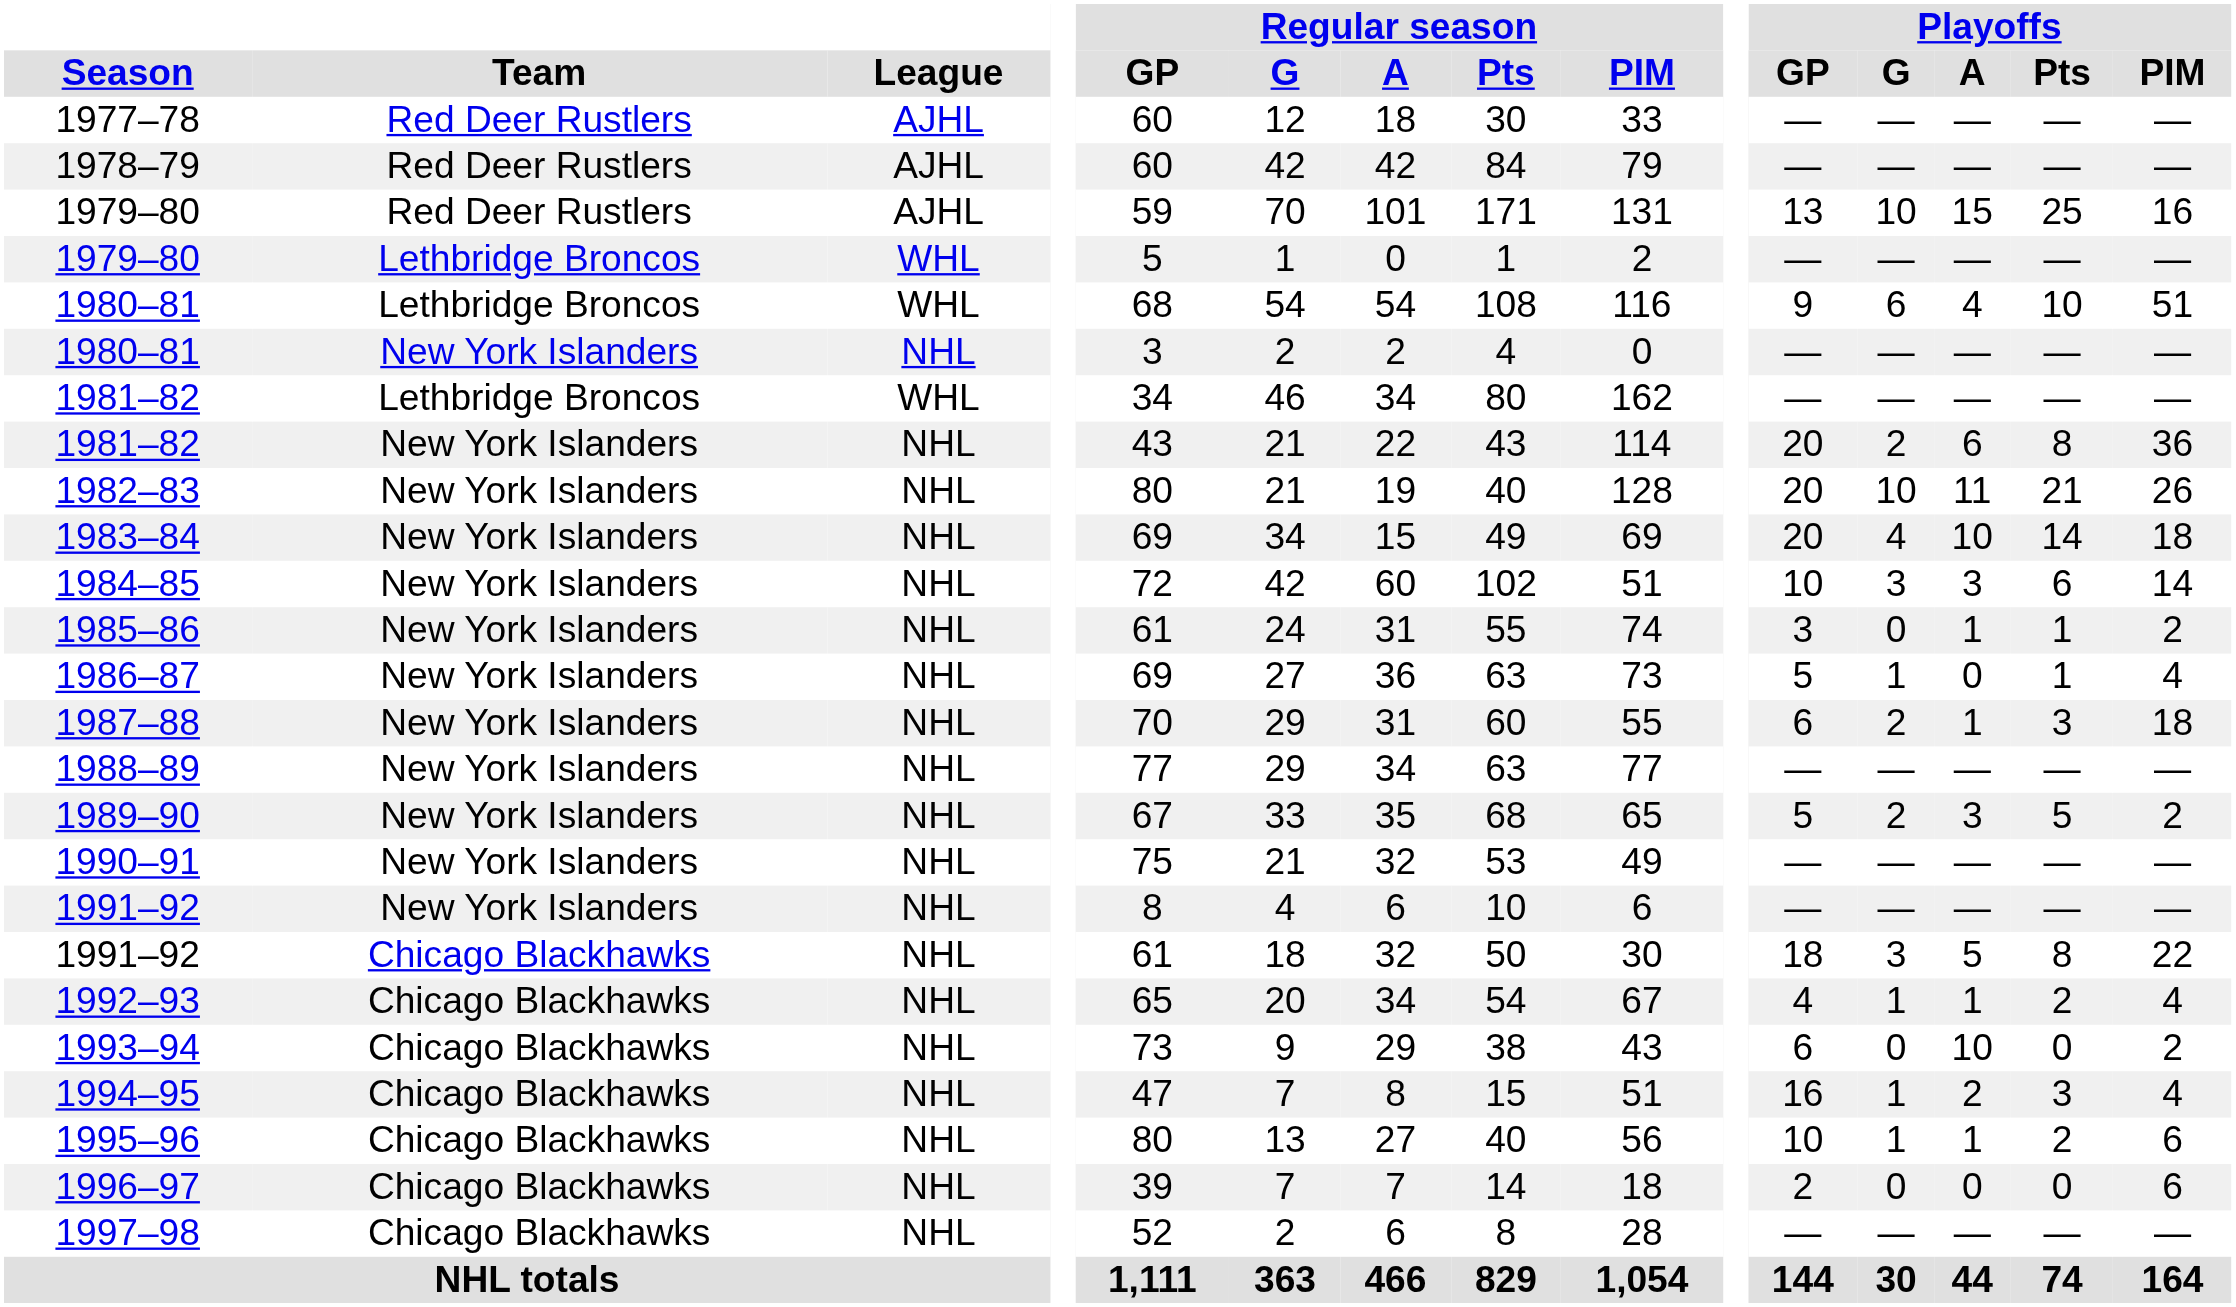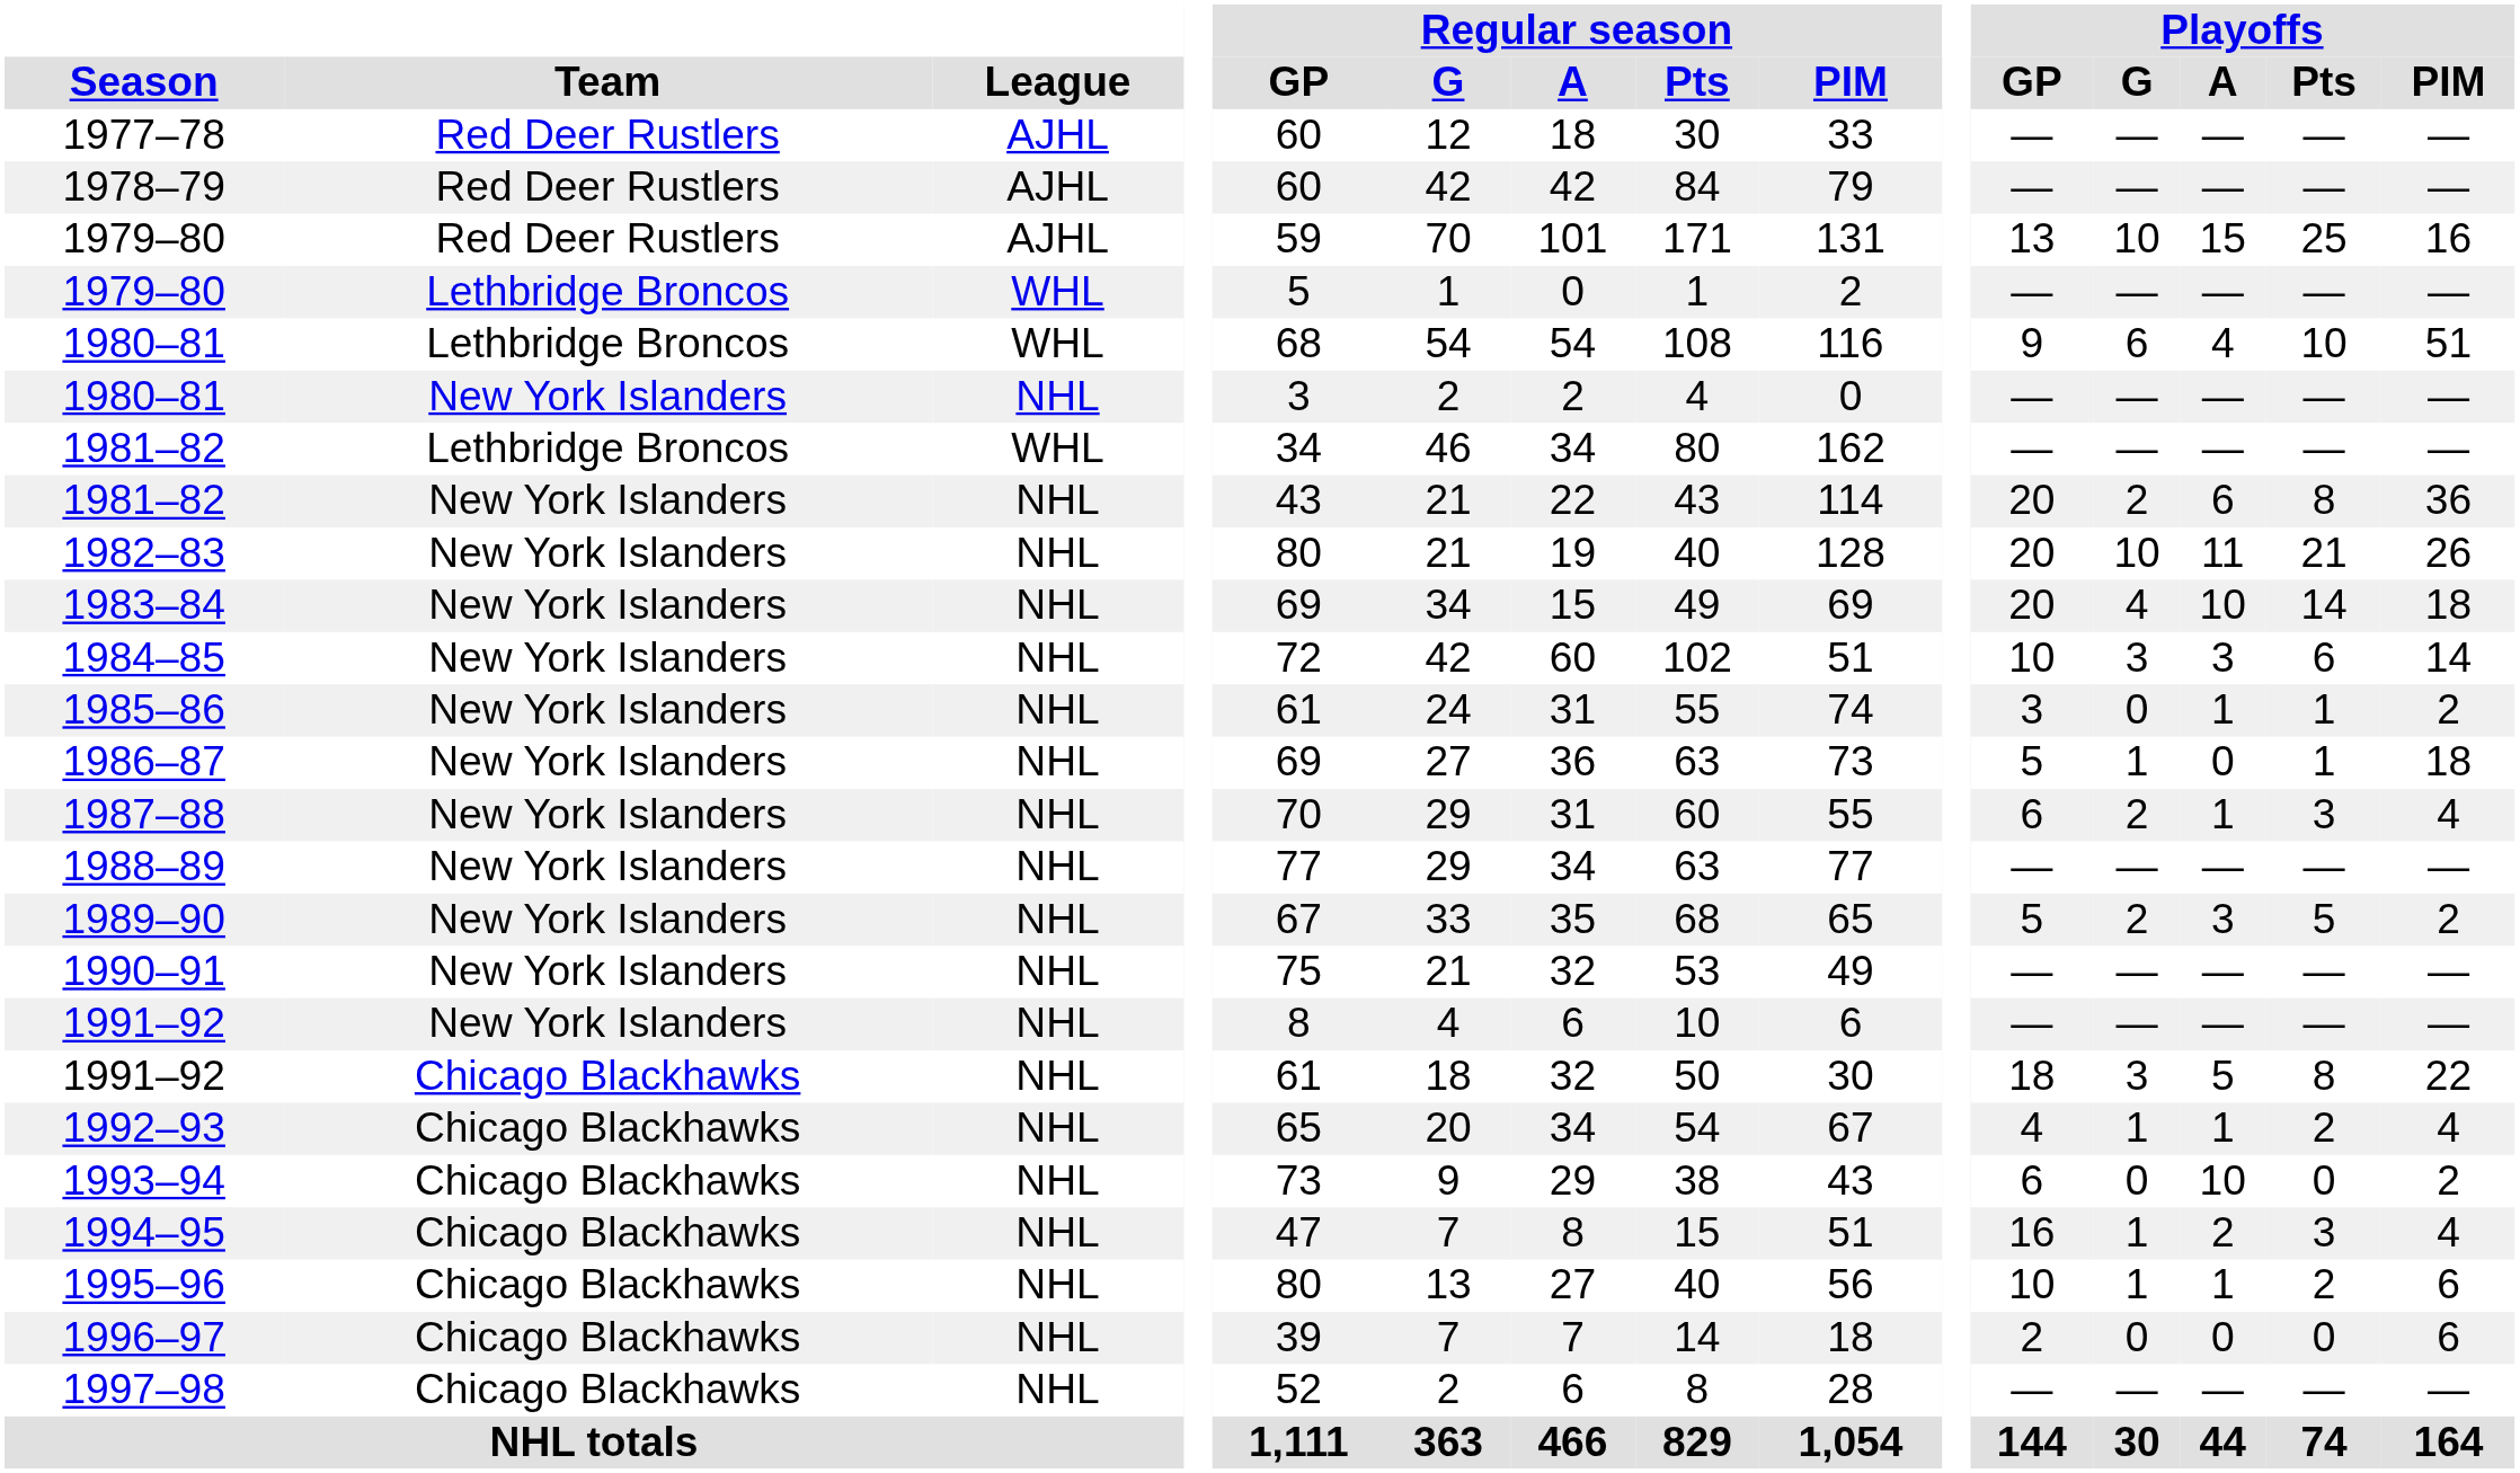 <table border="0" cellpadding="1" cellspacing="0" style="text-align:center; width:60em">
 <tr bgcolor="#e0e0e0">
 <th colspan="3" bgcolor="#ffffff"> </th>
 <th rowspan="99" bgcolor="#ffffff"> </th>
 <th colspan="5"><a href='#'>Regular season</a></th>
 <th rowspan="99" bgcolor="#ffffff"> </th>
 <th colspan="5"><a href='#'>Playoffs</a></th>
 </tr>
 <tr bgcolor="#e0e0e0">
 <th><a href='#'>Season</a></th>
 <th>Team</th>
 <th>League</th>
 <th>GP</th>
 <th><a href='#'>G</a></th>
 <th><a href='#'>A</a></th>
 <th><a href='#'>Pts</a></th>
 <th><a href='#'>PIM</a></th>
 <th>GP</th>
 <th>G</th>
 <th>A</th>
 <th>Pts</th>
 <th>PIM</th>
 </tr>
 <tr>
 <td>1977–78</td>
 <td><a href='#'>Red Deer Rustlers</a></td>
 <td><a href='#'>AJHL</a></td>
 <td>60</td>
 <td>12</td>
 <td>18</td>
 <td>30</td>
 <td>33</td>
 <td>—</td>
 <td>—</td>
 <td>—</td>
 <td>—</td>
 <td>—</td>
 </tr>
 <tr style="background:#f0f0f0;">
 <td>1978–79</td>
 <td>Red Deer Rustlers</td>
 <td>AJHL</td>
 <td>60</td>
 <td>42</td>
 <td>42</td>
 <td>84</td>
 <td>79</td>
 <td>—</td>
 <td>—</td>
 <td>—</td>
 <td>—</td>
 <td>—</td>
 </tr>
 <tr>
 <td>1979–80</td>
 <td>Red Deer Rustlers</td>
 <td>AJHL</td>
 <td>59</td>
 <td>70</td>
 <td>101</td>
 <td>171</td>
 <td>131</td>
 <td>13</td>
 <td>10</td>
 <td>15</td>
 <td>25</td>
 <td>16</td>
 </tr>
 <tr style="background:#f0f0f0;">
 <td><a href='#'>1979–80</a></td>
 <td><a href='#'>Lethbridge Broncos</a></td>
 <td><a href='#'>WHL</a></td>
 <td>5</td>
 <td>1</td>
 <td>0</td>
 <td>1</td>
 <td>2</td>
 <td>—</td>
 <td>—</td>
 <td>—</td>
 <td>—</td>
 <td>—</td>
 </tr>
 <tr>
 <td><a href='#'>1980–81</a></td>
 <td>Lethbridge Broncos</td>
 <td>WHL</td>
 <td>68</td>
 <td>54</td>
 <td>54</td>
 <td>108</td>
 <td>116</td>
 <td>9</td>
 <td>6</td>
 <td>4</td>
 <td>10</td>
 <td>51</td>
 </tr>
 <tr style="background:#f0f0f0;">
 <td><a href='#'>1980–81</a></td>
 <td><a href='#'>New York Islanders</a></td>
 <td><a href='#'>NHL</a></td>
 <td>3</td>
 <td>2</td>
 <td>2</td>
 <td>4</td>
 <td>0</td>
 <td>—</td>
 <td>—</td>
 <td>—</td>
 <td>—</td>
 <td>—</td>
 </tr>
 <tr>
 <td><a href='#'>1981–82</a></td>
 <td>Lethbridge Broncos</td>
 <td>WHL</td>
 <td>34</td>
 <td>46</td>
 <td>34</td>
 <td>80</td>
 <td>162</td>
 <td>—</td>
 <td>—</td>
 <td>—</td>
 <td>—</td>
 <td>—</td>
 </tr>
 <tr style="background:#f0f0f0;">
 <td><a href='#'>1981–82</a></td>
 <td>New York Islanders</td>
 <td>NHL</td>
 <td>43</td>
 <td>21</td>
 <td>22</td>
 <td>43</td>
 <td>114</td>
 <td>20</td>
 <td>2</td>
 <td>6</td>
 <td>8</td>
 <td>36</td>
 </tr>
 <tr>
 <td><a href='#'>1982–83</a></td>
 <td>New York Islanders</td>
 <td>NHL</td>
 <td>80</td>
 <td>21</td>
 <td>19</td>
 <td>40</td>
 <td>128</td>
 <td>20</td>
 <td>10</td>
 <td>11</td>
 <td>21</td>
 <td>26</td>
 </tr>
 <tr style="background:#f0f0f0;">
 <td><a href='#'>1983–84</a></td>
 <td>New York Islanders</td>
 <td>NHL</td>
 <td>69</td>
 <td>34</td>
 <td>15</td>
 <td>49</td>
 <td>69</td>
 <td>20</td>
 <td>4</td>
 <td>10</td>
 <td>14</td>
 <td>18</td>
 </tr>
 <tr>
 <td><a href='#'>1984–85</a></td>
 <td>New York Islanders</td>
 <td>NHL</td>
 <td>72</td>
 <td>42</td>
 <td>60</td>
 <td>102</td>
 <td>51</td>
 <td>10</td>
 <td>3</td>
 <td>3</td>
 <td>6</td>
 <td>14</td>
 </tr>
 <tr style="background:#f0f0f0;">
 <td><a href='#'>1985–86</a></td>
 <td>New York Islanders</td>
 <td>NHL</td>
 <td>61</td>
 <td>24</td>
 <td>31</td>
 <td>55</td>
 <td>74</td>
 <td>3</td>
 <td>0</td>
 <td>1</td>
 <td>1</td>
 <td>2</td>
 </tr>
 <tr>
 <td><a href='#'>1986–87</a></td>
 <td>New York Islanders</td>
 <td>NHL</td>
 <td>69</td>
 <td>27</td>
 <td>36</td>
 <td>63</td>
 <td>73</td>
 <td>5</td>
 <td>1</td>
 <td>0</td>
 <td>1</td>
-<td>4</td>
+<td>18</td>
 </tr>
 <tr style="background:#f0f0f0;">
 <td><a href='#'>1987–88</a></td>
 <td>New York Islanders</td>
 <td>NHL</td>
 <td>70</td>
 <td>29</td>
 <td>31</td>
 <td>60</td>
 <td>55</td>
 <td>6</td>
 <td>2</td>
 <td>1</td>
 <td>3</td>
-<td>18</td>
+<td>4</td>
 </tr>
 <tr>
 <td><a href='#'>1988–89</a></td>
 <td>New York Islanders</td>
 <td>NHL</td>
 <td>77</td>
 <td>29</td>
 <td>34</td>
 <td>63</td>
 <td>77</td>
 <td>—</td>
 <td>—</td>
 <td>—</td>
 <td>—</td>
 <td>—</td>
 </tr>
 <tr style="background:#f0f0f0;">
 <td><a href='#'>1989–90</a></td>
 <td>New York Islanders</td>
 <td>NHL</td>
 <td>67</td>
 <td>33</td>
 <td>35</td>
 <td>68</td>
 <td>65</td>
 <td>5</td>
 <td>2</td>
 <td>3</td>
 <td>5</td>
 <td>2</td>
 </tr>
 <tr>
 <td><a href='#'>1990–91</a></td>
 <td>New York Islanders</td>
 <td>NHL</td>
 <td>75</td>
 <td>21</td>
 <td>32</td>
 <td>53</td>
 <td>49</td>
 <td>—</td>
 <td>—</td>
 <td>—</td>
 <td>—</td>
 <td>—</td>
 </tr>
 <tr style="background:#f0f0f0;">
 <td><a href='#'>1991–92</a></td>
 <td>New York Islanders</td>
 <td>NHL</td>
 <td>8</td>
 <td>4</td>
 <td>6</td>
 <td>10</td>
 <td>6</td>
 <td>—</td>
 <td>—</td>
 <td>—</td>
 <td>—</td>
 <td>—</td>
 </tr>
 <tr>
 <td>1991–92</td>
 <td><a href='#'>Chicago Blackhawks</a></td>
 <td>NHL</td>
 <td>61</td>
 <td>18</td>
 <td>32</td>
 <td>50</td>
 <td>30</td>
 <td>18</td>
 <td>3</td>
 <td>5</td>
 <td>8</td>
 <td>22</td>
 </tr>
 <tr style="background:#f0f0f0;">
 <td><a href='#'>1992–93</a></td>
 <td>Chicago Blackhawks</td>
 <td>NHL</td>
 <td>65</td>
 <td>20</td>
 <td>34</td>
 <td>54</td>
 <td>67</td>
 <td>4</td>
 <td>1</td>
 <td>1</td>
 <td>2</td>
 <td>4</td>
 </tr>
 <tr>
 <td><a href='#'>1993–94</a></td>
 <td>Chicago Blackhawks</td>
 <td>NHL</td>
 <td>73</td>
 <td>9</td>
 <td>29</td>
 <td>38</td>
 <td>43</td>
 <td>6</td>
 <td>0</td>
 <td>10</td>
 <td>0</td>
 <td>2</td>
 </tr>
 <tr style="background:#f0f0f0;">
 <td><a href='#'>1994–95</a></td>
 <td>Chicago Blackhawks</td>
 <td>NHL</td>
 <td>47</td>
 <td>7</td>
 <td>8</td>
 <td>15</td>
 <td>51</td>
 <td>16</td>
 <td>1</td>
 <td>2</td>
 <td>3</td>
 <td>4</td>
 </tr>
 <tr>
 <td><a href='#'>1995–96</a></td>
 <td>Chicago Blackhawks</td>
 <td>NHL</td>
 <td>80</td>
 <td>13</td>
 <td>27</td>
 <td>40</td>
 <td>56</td>
 <td>10</td>
 <td>1</td>
 <td>1</td>
 <td>2</td>
 <td>6</td>
 </tr>
 <tr style="background:#f0f0f0;">
 <td><a href='#'>1996–97</a></td>
 <td>Chicago Blackhawks</td>
 <td>NHL</td>
 <td>39</td>
 <td>7</td>
 <td>7</td>
 <td>14</td>
 <td>18</td>
 <td>2</td>
 <td>0</td>
 <td>0</td>
 <td>0</td>
 <td>6</td>
 </tr>
 <tr>
 <td><a href='#'>1997–98</a></td>
 <td>Chicago Blackhawks</td>
 <td>NHL</td>
 <td>52</td>
 <td>2</td>
 <td>6</td>
 <td>8</td>
 <td>28</td>
 <td>—</td>
 <td>—</td>
 <td>—</td>
 <td>—</td>
 <td>—</td>
 </tr>
 <tr style="background:#e0e0e0;">
 <th colspan="3">NHL totals</th>
 <th>1,111</th>
 <th>363</th>
 <th>466</th>
 <th>829</th>
 <th>1,054</th>
 <th>144</th>
 <th>30</th>
 <th>44</th>
 <th>74</th>
 <th>164</th>
 </tr>
 </table>
